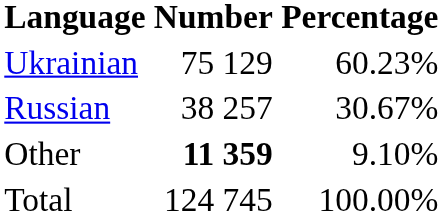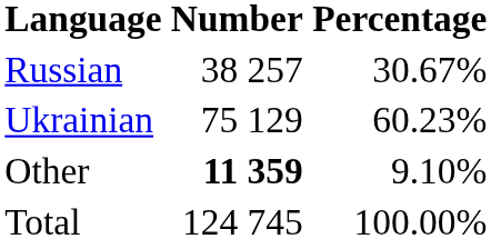 <table class="standard">
 <tr>
 <th>Language</th>
 <th>Number</th>
 <th>Percentage</th>
 </tr>
 <tr>
+<td><a href='#'>Russian</a></td>
+<td align="right">38 257</td>
+<td align="right">30.67%</td>
+</tr>
+<tr>
 <td><a href='#'>Ukrainian</a></td>
 <td align="right">75 129</td>
 <td align="right">60.23%</td>
-</tr>
-<tr>
-<td><a href='#'>Russian</a></td>
-<td align="right">38 257</td>
-<td align="right">30.67%</td>
 </tr>
 <tr>
 <td>Other</td>
 <td align="right"><strong>11 359</strong></td>
 <td align="right">9.10%</td>
 </tr>
 <tr>
 <td>Total</td>
 <td align="right">124 745</td>
 <td align="right">100.00%</td>
 </tr>
 </table>
